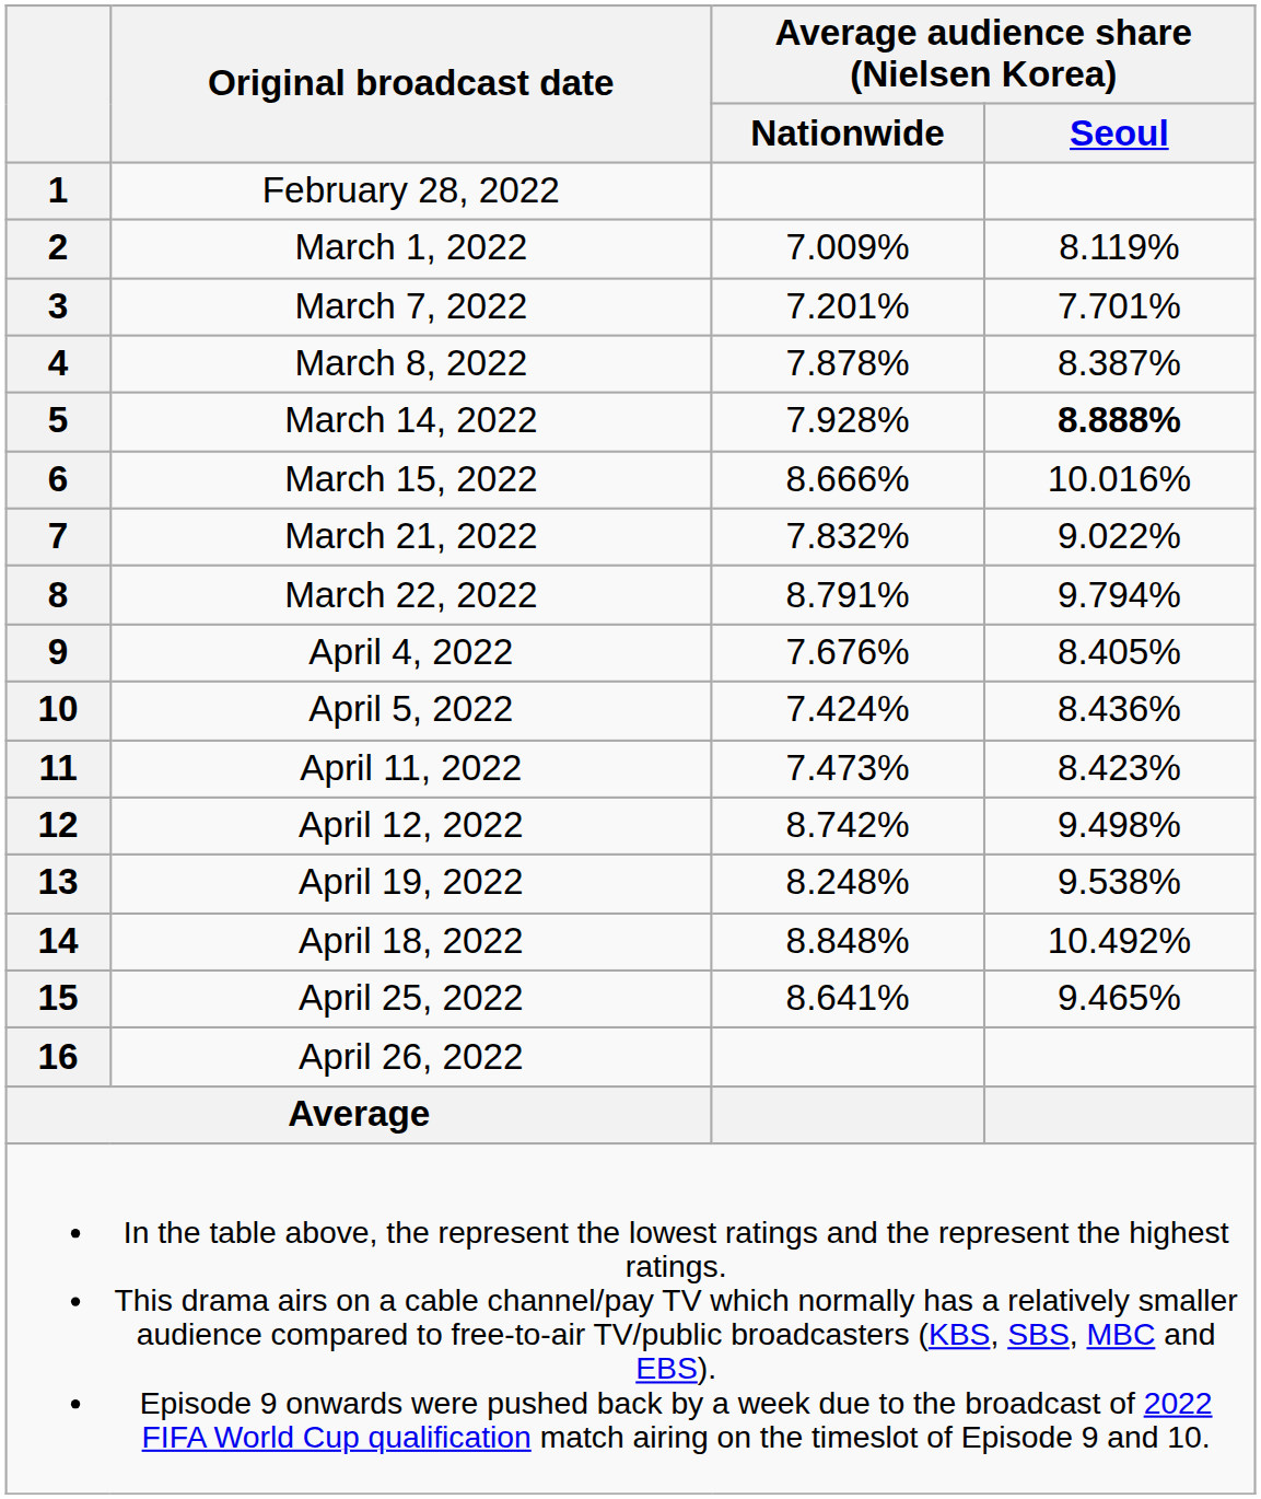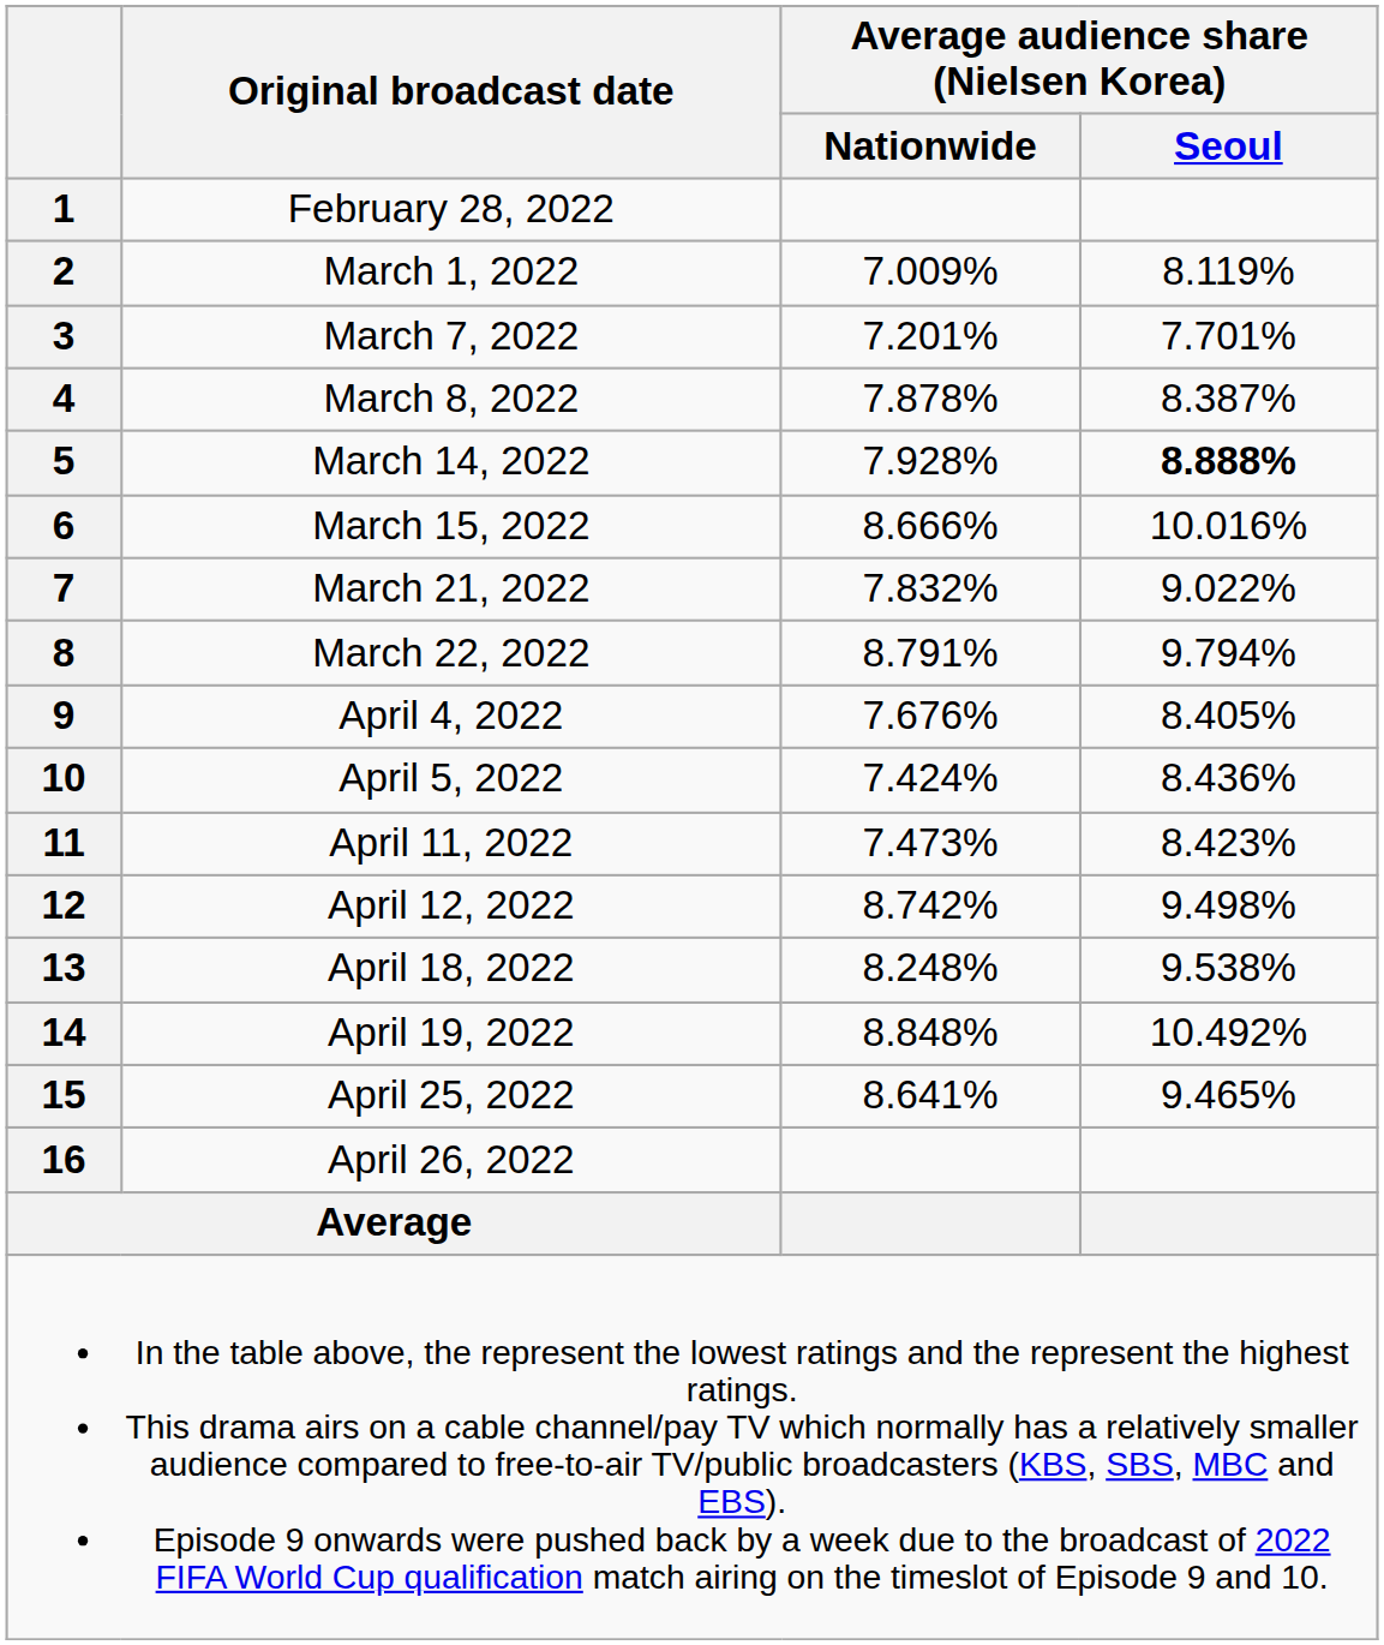 <table class="wikitable" style="margin-left:auto; margin-right:auto; width:550px; text-align:center">
 <tr>
 <th scope="col" rowspan="2"></th>
 <th scope="col" rowspan="2">Original broadcast date</th>
 <th scope="col" colspan="2">Average audience share<br>(Nielsen Korea)</th>
 </tr>
 <tr>
 <th scope="col" style="width:7em">Nationwide</th>
 <th scope="col" style="width:7em"><a href='#'>Seoul</a></th>
 </tr>
 <tr>
 <th scope="col">1</th>
 <td>February 28, 2022</td>
 <td><strong></strong> </td>
 <td><strong></strong> </td>
 </tr>
 <tr>
 <th scope="col">2</th>
 <td>March 1, 2022</td>
 <td>7.009% </td>
 <td>8.119% </td>
 </tr>
 <tr>
 <th scope="col">3</th>
 <td>March 7, 2022</td>
 <td>7.201% </td>
 <td>7.701% </td>
 </tr>
 <tr>
 <th scope="col">4</th>
 <td>March 8, 2022</td>
 <td>7.878% </td>
 <td>8.387% </td>
 </tr>
 <tr>
 <th scope="col">5</th>
 <td>March 14, 2022</td>
 <td>7.928% </td>
 <td><strong>8.888% </strong></td>
 </tr>
 <tr>
 <th scope="col">6</th>
 <td>March 15, 2022</td>
 <td>8.666% </td>
 <td>10.016% </td>
 </tr>
 <tr>
 <th scope="col">7</th>
 <td>March 21, 2022</td>
 <td>7.832% </td>
 <td>9.022% </td>
 </tr>
 <tr>
 <th scope="col">8</th>
 <td>March 22, 2022</td>
 <td>8.791% </td>
 <td>9.794% </td>
 </tr>
 <tr>
 <th scope="col">9</th>
 <td>April 4, 2022</td>
 <td>7.676% </td>
 <td>8.405% </td>
 </tr>
 <tr>
 <th scope="col">10</th>
 <td>April 5, 2022</td>
 <td>7.424% </td>
 <td>8.436% </td>
 </tr>
 <tr>
 <th scope="col">11</th>
 <td>April 11, 2022</td>
 <td>7.473% </td>
 <td>8.423% </td>
 </tr>
 <tr>
 <th scope="col">12</th>
 <td>April 12, 2022</td>
 <td>8.742% </td>
 <td>9.498% </td>
 </tr>
 <tr>
 <th scope="col">13</th>
-<td>April 19, 2022</td>
+<td>April 18, 2022</td>
 <td>8.248% </td>
 <td>9.538% </td>
 </tr>
 <tr>
 <th scope="col">14</th>
-<td>April 18, 2022</td>
+<td>April 19, 2022</td>
 <td>8.848% </td>
 <td>10.492% </td>
 </tr>
 <tr>
 <th scope="col">15</th>
 <td>April 25, 2022</td>
 <td>8.641% </td>
 <td>9.465% </td>
 </tr>
 <tr>
 <th scope="col">16</th>
 <td>April 26, 2022</td>
 <td><strong></strong> </td>
 <td><strong></strong> </td>
 </tr>
 <tr>
 <th scope="col" colspan="2">Average</th>
 <th scope="col"></th>
 <th scope="col"></th>
 </tr>
 <tr>
 <td colspan="4" style="font-size:85%"><br><ul><li>In the table above, the <strong></strong> represent the lowest ratings and the <strong></strong> represent the highest ratings.</li><li>This drama airs on a cable channel/pay TV which normally has a relatively smaller audience compared to free-to-air TV/public broadcasters (<a href='#'>KBS</a>, <a href='#'>SBS</a>, <a href='#'>MBC</a> and <a href='#'>EBS</a>).</li><li>Episode 9 onwards were pushed back by a week due to the broadcast of <a href='#'>2022 FIFA World Cup qualification</a> match airing on the timeslot of Episode 9 and 10.</li></ul></td>
 </tr>
 </table>
